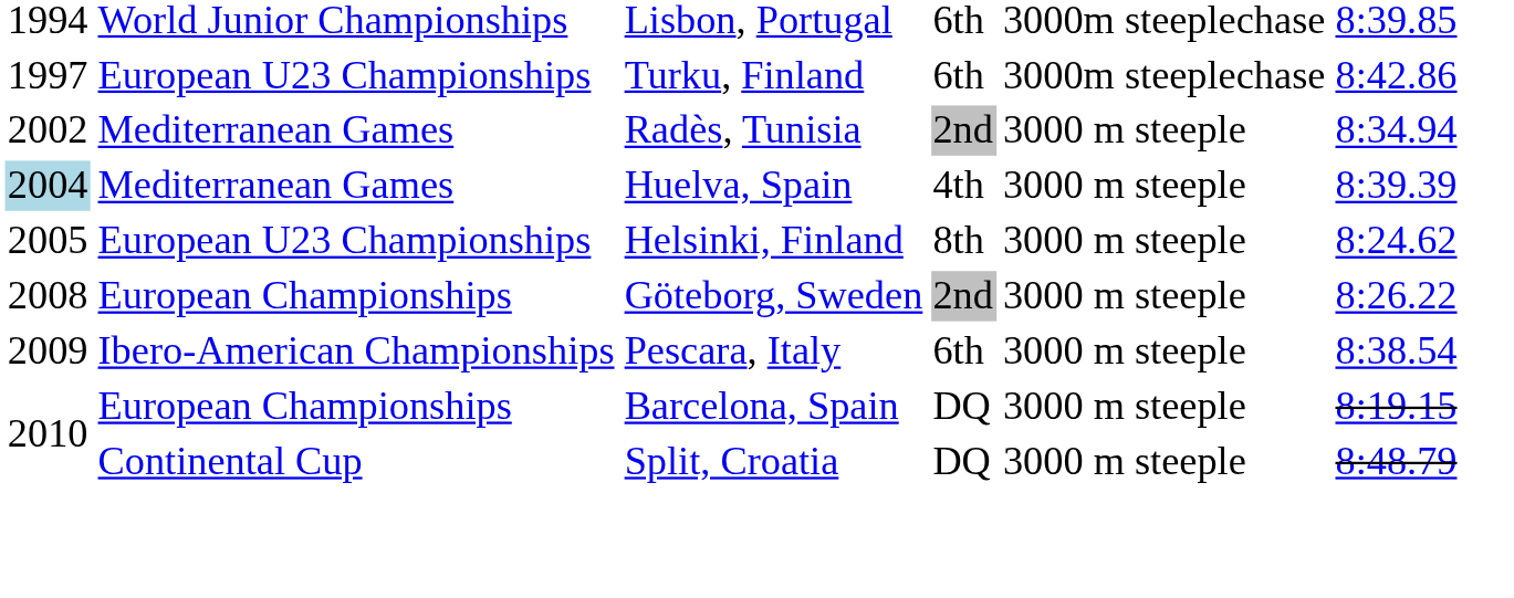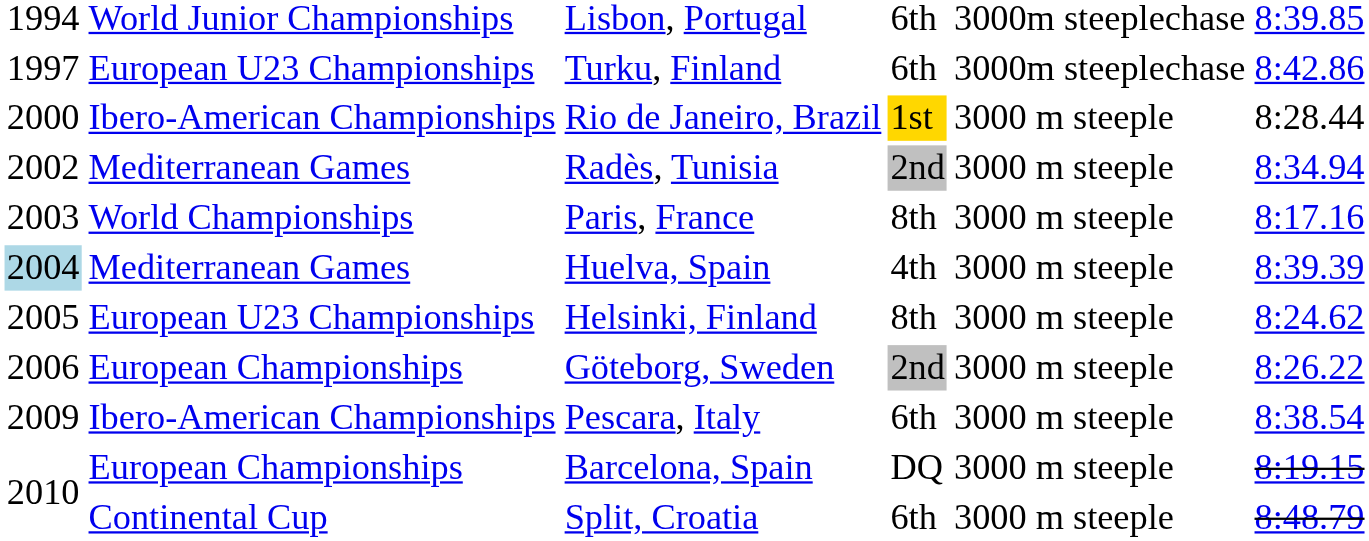 <table>
 <tr>
 <td>1994</td>
 <td><a href='#'>World Junior Championships</a></td>
 <td><a href='#'>Lisbon</a>, <a href='#'>Portugal</a></td>
 <td>6th</td>
 <td>3000m steeplechase</td>
 <td><a href='#'>8:39.85</a></td>
 </tr>
 <tr>
 <td>1997</td>
 <td><a href='#'>European U23 Championships</a></td>
 <td><a href='#'>Turku</a>, <a href='#'>Finland</a></td>
 <td>6th</td>
 <td>3000m steeplechase</td>
 <td><a href='#'>8:42.86</a></td>
 </tr>
 <tr>
+<td>2000</td>
+<td><a href='#'>Ibero-American Championships</a></td>
+<td><a href='#'>Rio de Janeiro, Brazil</a></td>
+<td bgcolor="gold">1st</td>
+<td>3000 m steeple</td>
+<td>8:28.44</td>
+</tr>
+<tr>
 <td>2002</td>
 <td><a href='#'>Mediterranean Games</a></td>
 <td><a href='#'>Radès</a>, <a href='#'>Tunisia</a></td>
 <td bgcolor="silver">2nd</td>
 <td>3000 m steeple</td>
 <td><a href='#'>8:34.94</a></td>
+</tr>
+<tr>
+<td>2003</td>
+<td><a href='#'>World Championships</a></td>
+<td><a href='#'>Paris</a>, <a href='#'>France</a></td>
+<td>8th</td>
+<td>3000 m steeple</td>
+<td><a href='#'>8:17.16</a></td>
 </tr>
 <tr>
 <td style="background: lightblue;">2004</td>
 <td><a href='#'>Mediterranean Games</a></td>
 <td><a href='#'>Huelva, Spain</a></td>
 <td>4th</td>
 <td>3000 m steeple</td>
 <td><a href='#'>8:39.39</a></td>
 </tr>
 <tr>
 <td>2005</td>
 <td><a href='#'>European U23 Championships</a></td>
 <td><a href='#'>Helsinki, Finland</a></td>
 <td>8th</td>
 <td>3000 m steeple</td>
 <td><a href='#'>8:24.62</a></td>
 </tr>
 <tr>
-<td>2008</td>
+<td>2006</td>
 <td><a href='#'>European Championships</a></td>
 <td><a href='#'>Göteborg, Sweden</a></td>
 <td bgcolor="silver">2nd</td>
 <td>3000 m steeple</td>
 <td><a href='#'>8:26.22</a></td>
 </tr>
 <tr>
 <td>2009</td>
 <td><a href='#'>Ibero-American Championships</a></td>
 <td><a href='#'>Pescara</a>, <a href='#'>Italy</a></td>
 <td>6th</td>
 <td>3000 m steeple</td>
 <td><a href='#'>8:38.54</a></td>
 </tr>
 <tr>
 <td rowspan=2>2010</td>
 <td><a href='#'>European Championships</a></td>
 <td><a href='#'>Barcelona, Spain</a></td>
 <td>DQ</td>
 <td>3000 m steeple</td>
 <td><s><a href='#'>8:19.15</a></s></td>
 </tr>
 <tr>
 <td><a href='#'>Continental Cup</a></td>
 <td><a href='#'>Split, Croatia</a></td>
-<td>DQ</td>
+<td>6th</td>
 <td>3000 m steeple</td>
 <td><s><a href='#'>8:48.79</a></s></td>
 </tr>
 </table>
